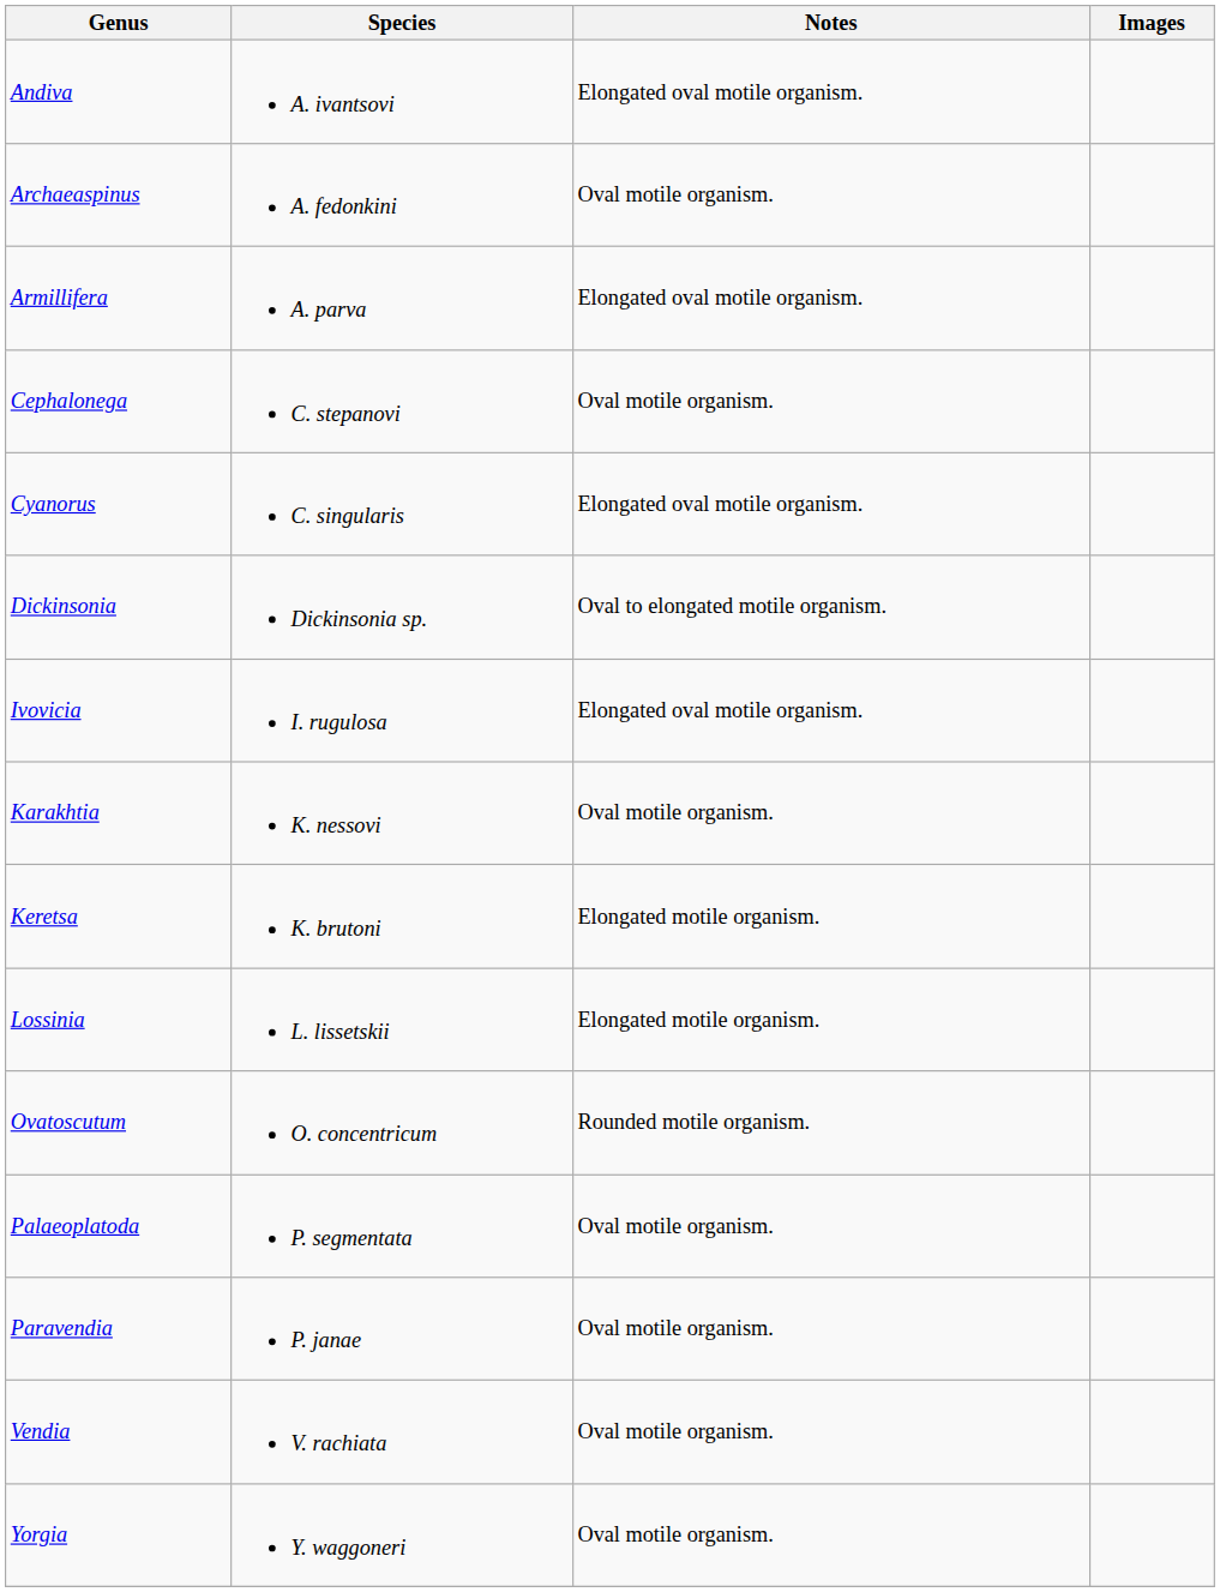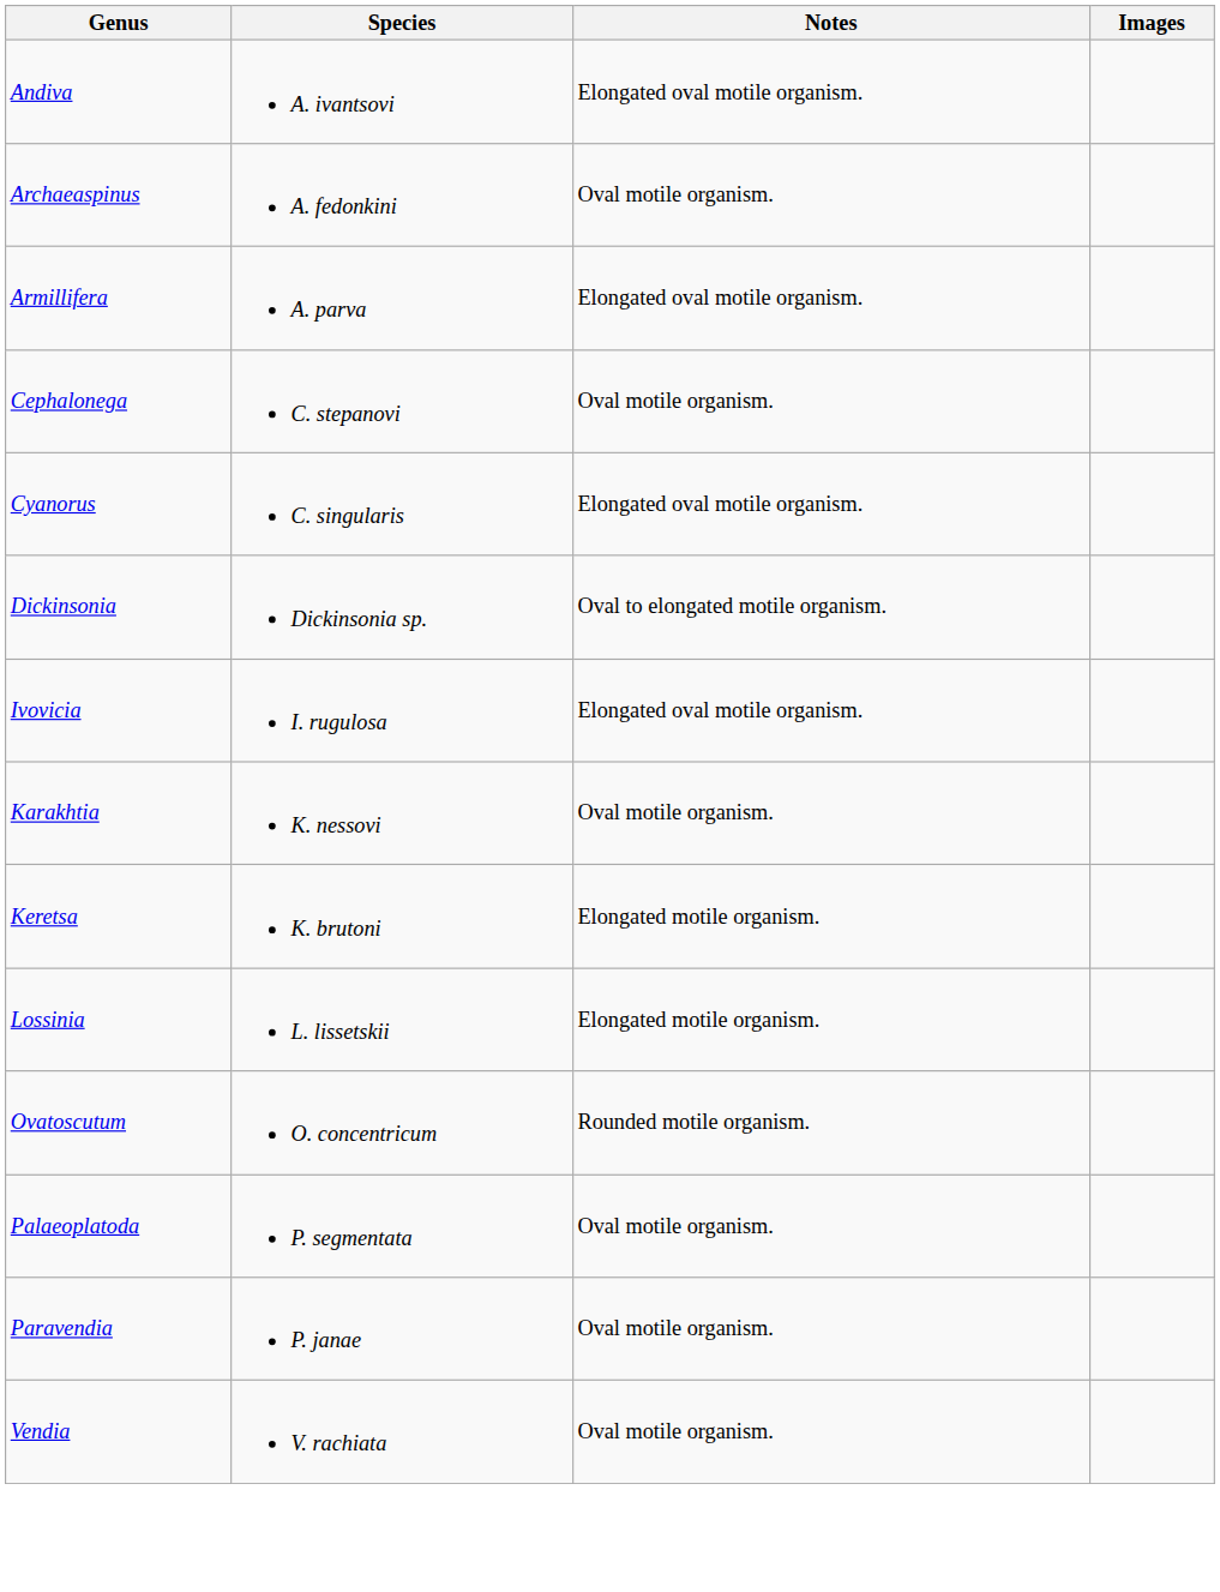 <table class="wikitable sortable" style="width:70%;">
 <tr>
 <th>Genus</th>
 <th>Species</th>
 <th>Notes</th>
 <th>Images</th>
 </tr>
 <tr>
 <td><em><a href='#'>Andiva</a></em></td>
 <td><br><ul><li><em>A. ivantsovi</em></li></ul></td>
 <td>Elongated oval motile organism.</td>
 <td></td>
 </tr>
 <tr>
 <td><em><a href='#'>Archaeaspinus</a></em></td>
 <td><br><ul><li><em>A. fedonkini</em></li></ul></td>
 <td>Oval motile organism.</td>
 <td></td>
 </tr>
 <tr>
 <td><em><a href='#'>Armillifera</a></em></td>
 <td><br><ul><li><em>A. parva</em></li></ul></td>
 <td>Elongated oval motile organism.</td>
 <td></td>
 </tr>
 <tr>
 <td><em><a href='#'>Cephalonega</a></em></td>
 <td><br><ul><li><em>C. stepanovi</em></li></ul></td>
 <td>Oval motile organism.</td>
 <td></td>
 </tr>
 <tr>
 <td><em><a href='#'>Cyanorus</a></em></td>
 <td><br><ul><li><em>C. singularis</em></li></ul></td>
 <td>Elongated oval motile organism.</td>
 <td></td>
 </tr>
 <tr>
 <td><em><a href='#'>Dickinsonia</a></em></td>
 <td><br><ul><li><em>Dickinsonia sp.</em></li></ul></td>
 <td>Oval to elongated motile organism.</td>
 <td></td>
 </tr>
 <tr>
 <td><em><a href='#'>Ivovicia</a></em></td>
 <td><br><ul><li><em>I. rugulosa</em></li></ul></td>
 <td>Elongated oval motile organism.</td>
 <td></td>
 </tr>
 <tr>
 <td><em><a href='#'>Karakhtia</a></em></td>
 <td><br><ul><li><em>K. nessovi</em></li></ul></td>
 <td>Oval motile organism.</td>
 <td></td>
 </tr>
 <tr>
 <td><em><a href='#'>Keretsa</a></em></td>
 <td><br><ul><li><em>K. brutoni</em></li></ul></td>
 <td>Elongated motile organism.</td>
 <td></td>
 </tr>
 <tr>
 <td><em><a href='#'>Lossinia</a></em></td>
 <td><br><ul><li><em>L. lissetskii</em></li></ul></td>
 <td>Elongated motile organism.</td>
 <td></td>
 </tr>
 <tr>
 <td><em><a href='#'>Ovatoscutum</a></em></td>
 <td><br><ul><li><em>O. concentricum</em></li></ul></td>
 <td>Rounded motile organism.</td>
 <td></td>
 </tr>
 <tr>
 <td><em><a href='#'>Palaeoplatoda</a></em></td>
 <td><br><ul><li><em>P. segmentata</em></li></ul></td>
 <td>Oval motile organism.</td>
 <td></td>
 </tr>
 <tr>
 <td><em><a href='#'>Paravendia</a></em></td>
 <td><br><ul><li><em>P. janae</em></li></ul></td>
 <td>Oval motile organism.</td>
 <td></td>
 </tr>
 <tr>
 <td><em><a href='#'>Vendia</a></em></td>
 <td><br><ul><li><em>V. rachiata</em></li></ul></td>
 <td>Oval motile organism.</td>
 <td></td>
 </tr>
 <tr>
-<td><em><a href='#'>Yorgia</a></em></td>
-<td><br><ul><li><em>Y. waggoneri</em></li></ul></td>
-<td>Oval motile organism.</td>
-<td></td>
-</tr>
-<tr>
 </tr>
 </table>
